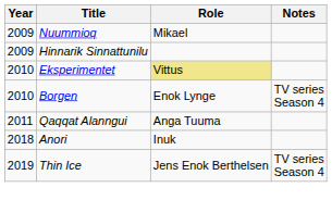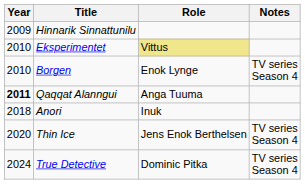 <table class="wikitable sortable">
 <tr>
 <th>Year</th>
 <th>Title</th>
 <th>Role</th>
 <th>Notes</th>
-</tr>
-<tr>
-<td>2009</td>
-<td><em><a href='#'>Nuummioq</a></em></td>
-<td>Mikael</td>
-<td></td>
 </tr>
 <tr>
 <td>2009</td>
 <td><em>Hinnarik Sinnattunilu</em></td>
 <td></td>
 <td></td>
 </tr>
 <tr>
 <td>2010</td>
 <td><em><a href='#'>Eksperimentet</a></em></td>
 <td style="background: khaki;">Vittus</td>
 <td></td>
 </tr>
 <tr>
 <td>2010</td>
 <td><em><a href='#'>Borgen</a></em></td>
 <td>Enok Lynge</td>
 <td>TV series<br>Season 4</td>
 </tr>
 <tr>
-<td>2011</td>
+<td><strong>2011</strong></td>
 <td><em>Qaqqat Alanngui</em></td>
 <td>Anga Tuuma</td>
 <td></td>
 </tr>
 <tr>
 <td>2018</td>
 <td><em>Anori</em></td>
 <td>Inuk</td>
 <td></td>
 </tr>
 <tr>
-<td>2019</td>
+<td>2020</td>
 <td><em>Thin Ice</em></td>
 <td>Jens Enok Berthelsen</td>
 <td>TV series<br>Season 4</td>
 </tr>
+<tr>
+<td>2024</td>
+<td><em><a href='#'>True Detective</a></em></td>
+<td>Dominic Pitka</td>
+<td>TV series<br>Season 4</td>
+</tr>
 </table>
